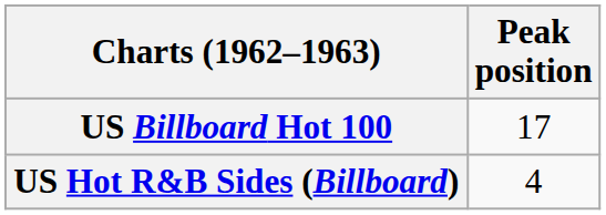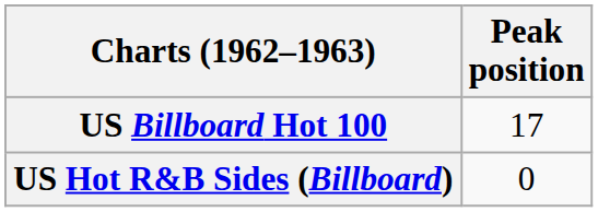 <table class="wikitable sortable plainrowheaders">
 <tr>
 <th scope="col">Charts (1962–1963)</th>
 <th scope="col">Peak<br>position</th>
 </tr>
 <tr>
 <th scope="row">US <a href='#'><em>Billboard</em> Hot 100</a></th>
 <td align="center">17</td>
 </tr>
 <tr>
 <th scope="row">US <a href='#'>Hot R&B Sides</a> (<em><a href='#'>Billboard</a></em>)</th>
-<td align="center">4</td>
+<td align="center">0</td>
 </tr>
 </table>
